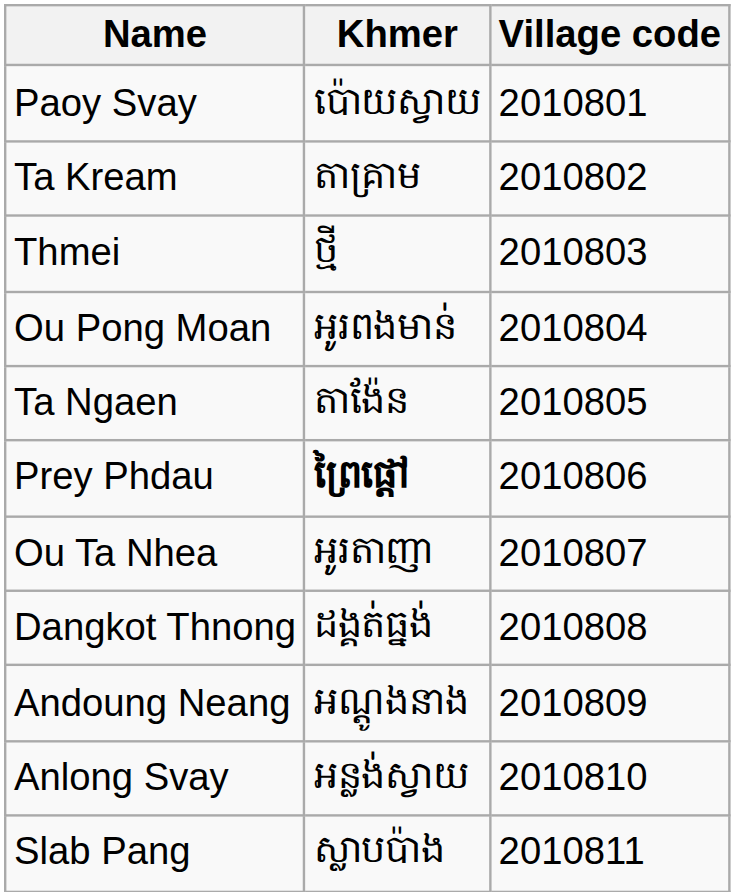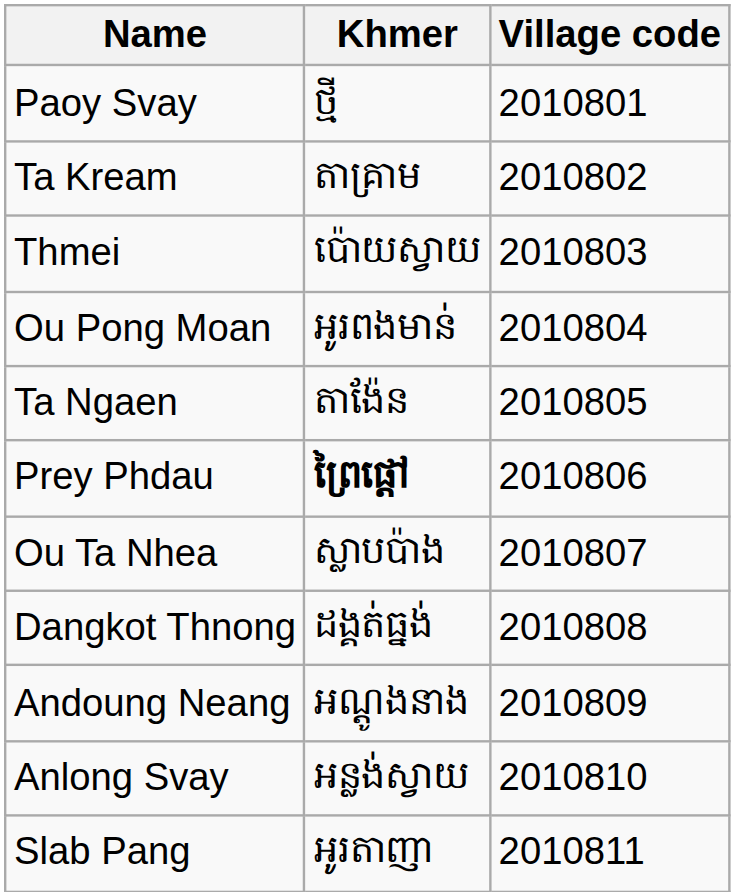 <table class="wikitable sortable">
 <tr>
 <th>Name</th>
 <th>Khmer</th>
 <th>Village code</th>
 </tr>
 <tr>
 <td>Paoy Svay</td>
-<td>ប៉ោយស្វាយ</td>
+<td>ថ្មី</td>
 <td>2010801</td>
 </tr>
 <tr>
 <td>Ta Kream</td>
 <td>តាគ្រាម</td>
 <td>2010802</td>
 </tr>
 <tr>
 <td>Thmei</td>
-<td>ថ្មី</td>
+<td>ប៉ោយស្វាយ</td>
 <td>2010803</td>
 </tr>
 <tr>
 <td>Ou Pong Moan</td>
 <td>អូរពងមាន់</td>
 <td>2010804</td>
 </tr>
 <tr>
 <td>Ta Ngaen</td>
 <td>តាង៉ែន</td>
 <td>2010805</td>
 </tr>
 <tr>
 <td>Prey Phdau</td>
 <td><strong>ព្រៃផ្តៅ</strong></td>
 <td>2010806</td>
 </tr>
 <tr>
 <td>Ou Ta Nhea</td>
-<td>អូរតាញា</td>
+<td>ស្លាបប៉ាង</td>
 <td>2010807</td>
 </tr>
 <tr>
 <td>Dangkot Thnong</td>
 <td>ដង្គត់ធ្នង់</td>
 <td>2010808</td>
 </tr>
 <tr>
 <td>Andoung Neang</td>
 <td>អណ្តូងនាង</td>
 <td>2010809</td>
 </tr>
 <tr>
 <td>Anlong Svay</td>
 <td>អន្លង់ស្វាយ</td>
 <td>2010810</td>
 </tr>
 <tr>
 <td>Slab Pang</td>
-<td>ស្លាបប៉ាង</td>
+<td>អូរតាញា</td>
 <td>2010811</td>
 </tr>
 </table>
